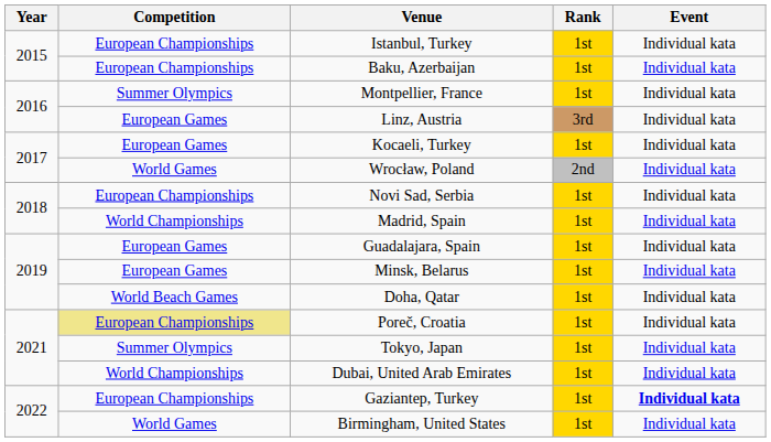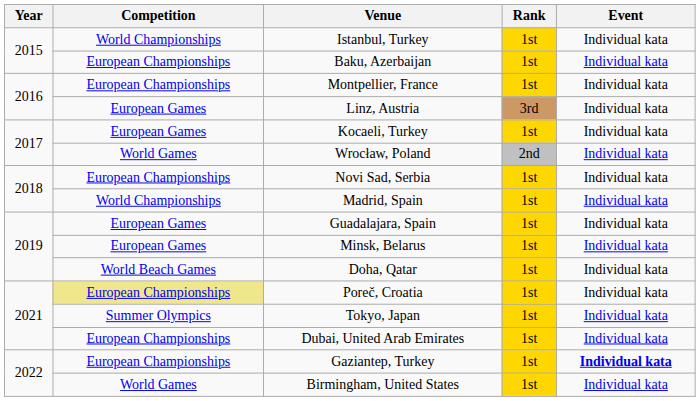 <table class="wikitable sortable" width=45% style="font-size:90%; text-align:center;">
 <tr>
 <th>Year</th>
 <th>Competition</th>
 <th>Venue</th>
 <th>Rank</th>
 <th>Event</th>
 </tr>
 <tr>
 <td rowspan=2>2015</td>
-<td><a href='#'>European Championships</a></td>
+<td><a href='#'>World Championships</a></td>
 <td>Istanbul, Turkey</td>
 <td bgcolor="gold">1st</td>
 <td>Individual kata</td>
 </tr>
 <tr>
 <td><a href='#'>European Championships</a></td>
 <td>Baku, Azerbaijan</td>
 <td bgcolor="gold">1st</td>
 <td><a href='#'>Individual kata</a></td>
 </tr>
 <tr>
 <td rowspan=2>2016</td>
-<td><a href='#'>Summer Olympics</a></td>
+<td><a href='#'>European Championships</a></td>
 <td>Montpellier, France</td>
 <td bgcolor="gold">1st</td>
 <td>Individual kata</td>
 </tr>
 <tr>
 <td><a href='#'>European Games</a></td>
 <td>Linz, Austria</td>
 <td bgcolor="cc9966">3rd</td>
 <td>Individual kata</td>
 </tr>
 <tr>
 <td rowspan=2>2017</td>
 <td><a href='#'>European Games</a></td>
 <td>Kocaeli, Turkey</td>
 <td bgcolor="gold">1st</td>
 <td>Individual kata</td>
 </tr>
 <tr>
 <td><a href='#'>World Games</a></td>
 <td>Wrocław, Poland</td>
 <td bgcolor="silver">2nd</td>
 <td><a href='#'>Individual kata</a></td>
 </tr>
 <tr>
 <td rowspan=2>2018</td>
 <td><a href='#'>European Championships</a></td>
 <td>Novi Sad, Serbia</td>
 <td bgcolor="gold">1st</td>
 <td>Individual kata</td>
 </tr>
 <tr>
 <td><a href='#'>World Championships</a></td>
 <td>Madrid, Spain</td>
 <td bgcolor="gold">1st</td>
 <td><a href='#'>Individual kata</a></td>
 </tr>
 <tr>
 <td rowspan=3>2019</td>
 <td><a href='#'>European Games</a></td>
 <td>Guadalajara, Spain</td>
 <td bgcolor="gold">1st</td>
 <td>Individual kata</td>
 </tr>
 <tr>
 <td><a href='#'>European Games</a></td>
 <td>Minsk, Belarus</td>
 <td bgcolor="gold">1st</td>
 <td><a href='#'>Individual kata</a></td>
 </tr>
 <tr>
 <td><a href='#'>World Beach Games</a></td>
 <td>Doha, Qatar</td>
 <td bgcolor="gold">1st</td>
 <td>Individual kata</td>
 </tr>
 <tr>
 <td rowspan=3>2021</td>
 <td style="background: khaki;"><a href='#'>European Championships</a></td>
 <td>Poreč, Croatia</td>
 <td bgcolor="gold">1st</td>
 <td>Individual kata</td>
 </tr>
 <tr>
 <td><a href='#'>Summer Olympics</a></td>
 <td>Tokyo, Japan</td>
 <td bgcolor="gold">1st</td>
 <td><a href='#'>Individual kata</a></td>
 </tr>
 <tr>
-<td><a href='#'>World Championships</a></td>
+<td><a href='#'>European Championships</a></td>
 <td>Dubai, United Arab Emirates</td>
 <td bgcolor="gold">1st</td>
 <td><a href='#'>Individual kata</a></td>
 </tr>
 <tr>
 <td rowspan=2>2022</td>
 <td><a href='#'>European Championships</a></td>
 <td>Gaziantep, Turkey</td>
 <td bgcolor="gold">1st</td>
 <td><strong><a href='#'>Individual kata</a></strong></td>
 </tr>
 <tr>
 <td><a href='#'>World Games</a></td>
 <td>Birmingham, United States</td>
 <td bgcolor="gold">1st</td>
 <td><a href='#'>Individual kata</a></td>
 </tr>
 </table>
